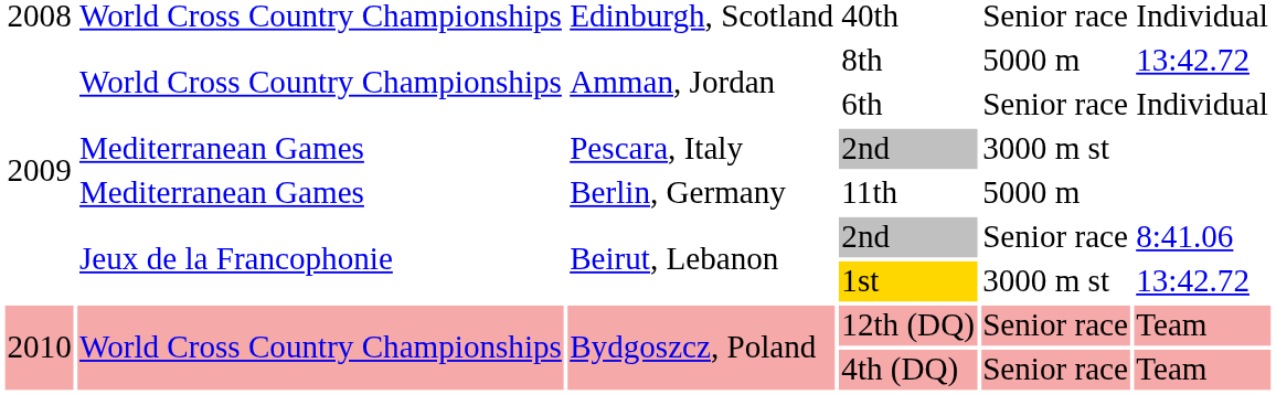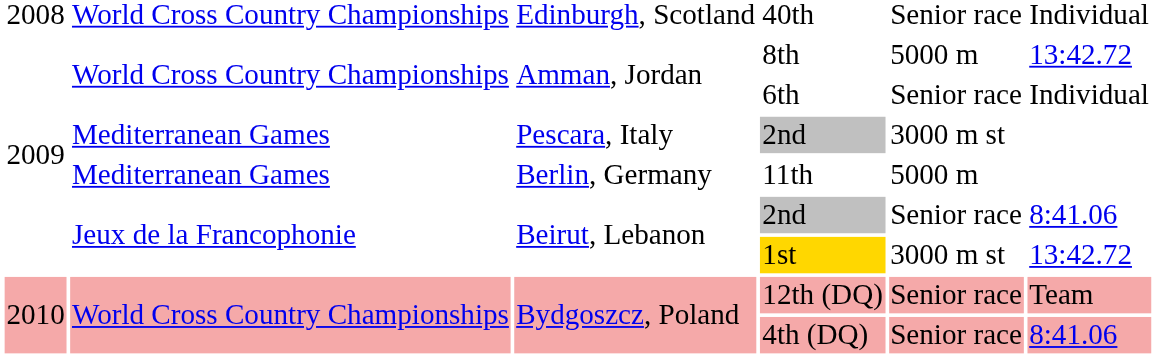 <table>
 <tr>
 <td>2008</td>
 <td><a href='#'>World Cross Country Championships</a></td>
 <td><a href='#'>Edinburgh</a>, Scotland</td>
 <td>40th</td>
 <td>Senior race</td>
 <td>Individual</td>
 </tr>
 <tr>
 <td rowspan=6>2009</td>
 <td rowspan=2><a href='#'>World Cross Country Championships</a></td>
 <td rowspan=2><a href='#'>Amman</a>, Jordan</td>
 <td>8th</td>
 <td>5000 m</td>
 <td><a href='#'>13:42.72</a></td>
 </tr>
 <tr>
 <td>6th</td>
 <td>Senior race</td>
 <td>Individual</td>
 </tr>
 <tr>
 <td><a href='#'>Mediterranean Games</a></td>
 <td><a href='#'>Pescara</a>, Italy</td>
 <td bgcolor=silver>2nd</td>
 <td>3000 m st</td>
 <td></td>
 </tr>
 <tr>
 <td><a href='#'>Mediterranean Games</a></td>
 <td><a href='#'>Berlin</a>, Germany</td>
 <td>11th</td>
 <td>5000 m</td>
 <td></td>
 </tr>
 <tr>
 <td rowspan=2><a href='#'>Jeux de la Francophonie</a></td>
 <td rowspan=2><a href='#'>Beirut</a>, Lebanon</td>
 <td bgcolor=silver>2nd</td>
 <td>Senior race</td>
 <td><a href='#'>8:41.06</a></td>
 </tr>
 <tr>
 <td bgcolor=gold>1st</td>
 <td>3000 m st</td>
 <td><a href='#'>13:42.72</a></td>
 </tr>
 <tr bgcolor=#F5A9A9>
 <td rowspan=2>2010</td>
 <td rowspan=2><a href='#'>World Cross Country Championships</a></td>
 <td rowspan=2><a href='#'>Bydgoszcz</a>, Poland</td>
 <td>12th (DQ)</td>
 <td>Senior race</td>
 <td>Team</td>
 </tr>
 <tr bgcolor=#F5A9A9>
 <td>4th (DQ)</td>
 <td>Senior race</td>
-<td>Team</td>
+<td><a href='#'>8:41.06</a></td>
 </tr>
 </table>
